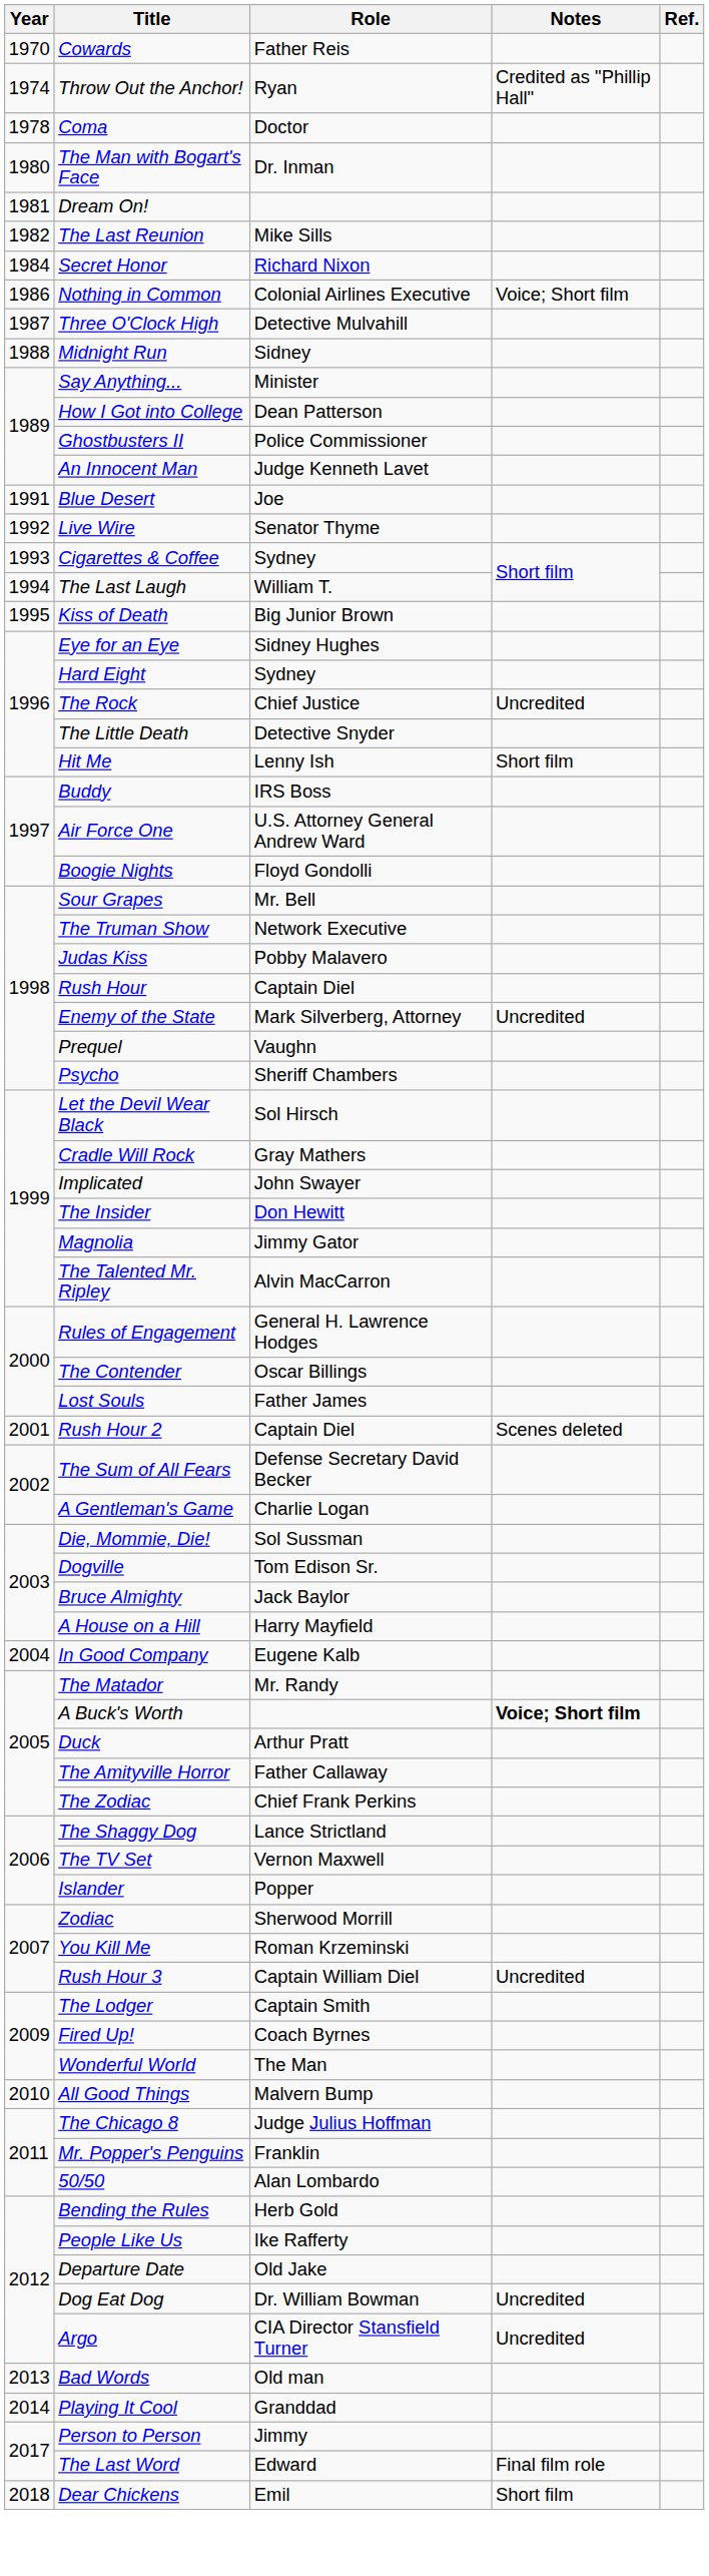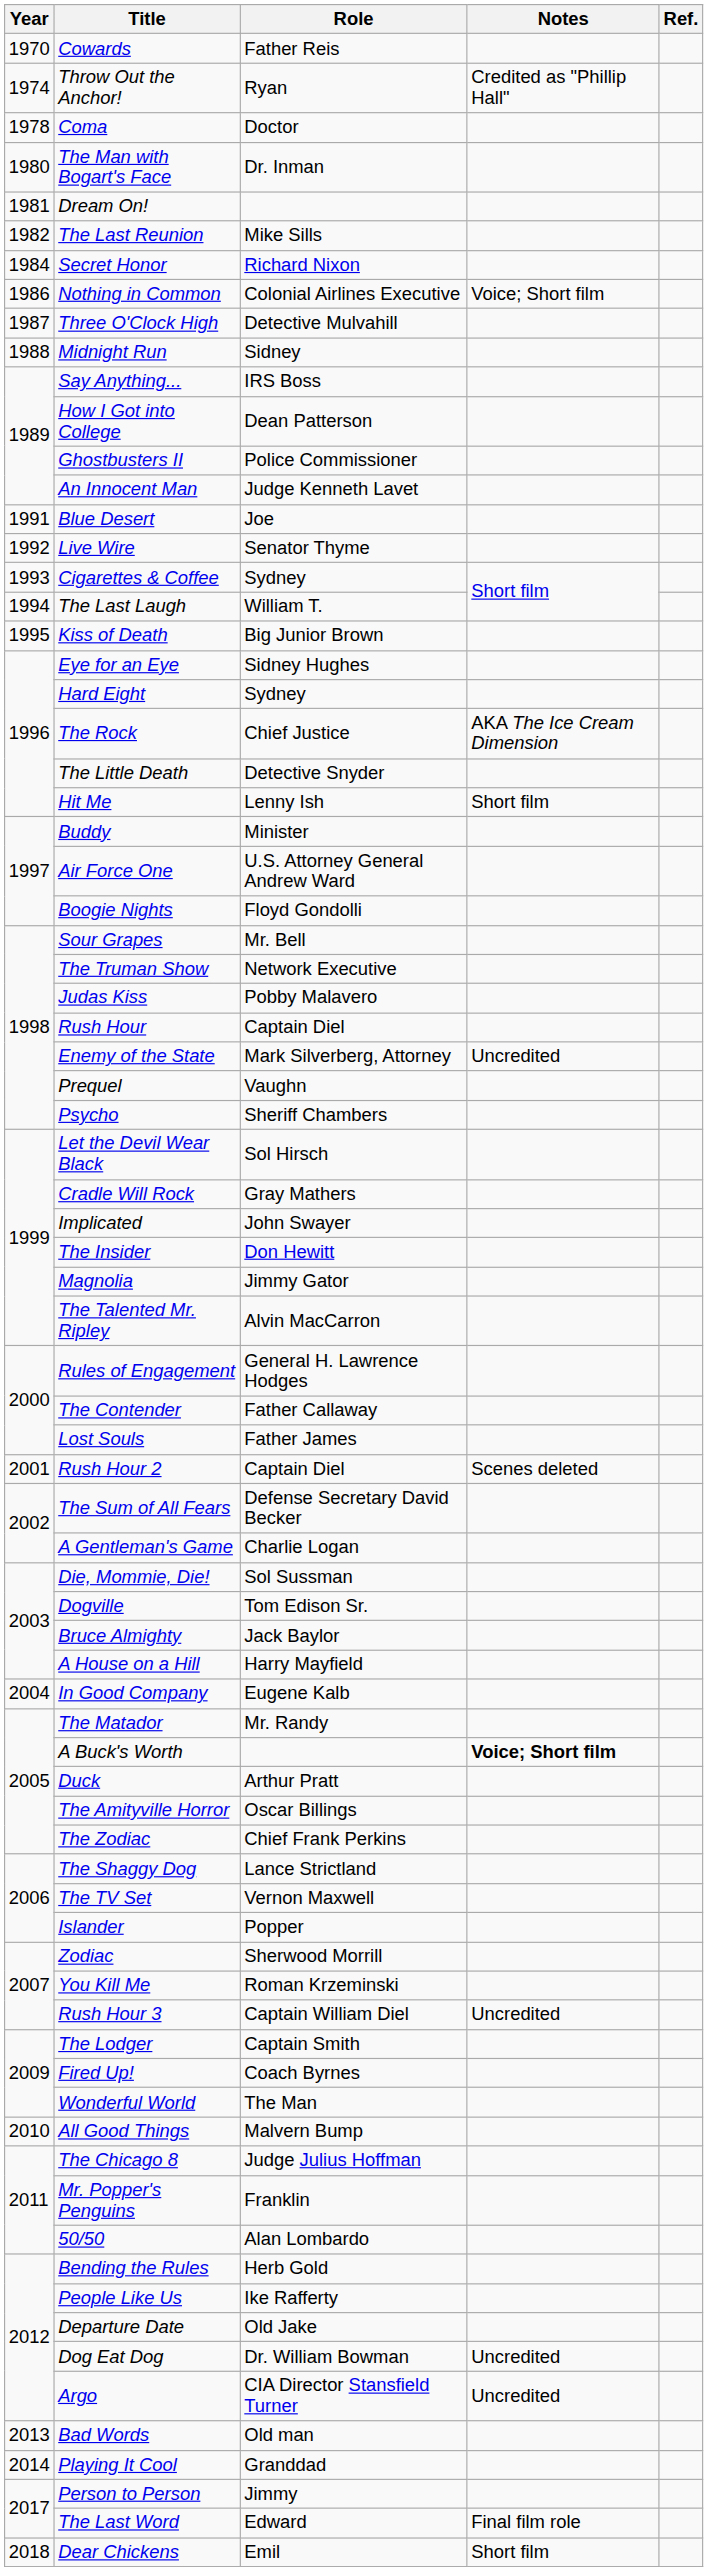 <table class="wikitable sortable">
 <tr>
 <th>Year</th>
 <th>Title</th>
 <th>Role</th>
 <th>Notes</th>
 <th class=unsortable>Ref.</th>
 </tr>
 <tr>
 <td>1970</td>
 <td><em><a href='#'>Cowards</a></em></td>
 <td>Father Reis</td>
 <td></td>
 <td></td>
 </tr>
 <tr>
 <td>1974</td>
 <td><em>Throw Out the Anchor!</em></td>
 <td>Ryan</td>
 <td>Credited as "Phillip Hall"</td>
 <td></td>
 </tr>
 <tr>
 <td>1978</td>
 <td><em><a href='#'>Coma</a></em></td>
 <td>Doctor</td>
 <td></td>
 <td></td>
 </tr>
 <tr>
 <td>1980</td>
 <td><em><a href='#'>The Man with Bogart's Face</a></em></td>
 <td>Dr. Inman</td>
 <td></td>
 <td></td>
 </tr>
 <tr>
 <td>1981</td>
 <td><em>Dream On!</em></td>
 <td></td>
 <td></td>
 <td></td>
 </tr>
 <tr>
 <td>1982</td>
 <td><em><a href='#'>The Last Reunion</a></em></td>
 <td>Mike Sills</td>
 <td></td>
 <td></td>
 </tr>
 <tr>
 <td>1984</td>
 <td><em><a href='#'>Secret Honor</a></em></td>
 <td><a href='#'>Richard Nixon</a></td>
 <td></td>
 <td></td>
 </tr>
 <tr>
 <td>1986</td>
 <td><em><a href='#'>Nothing in Common</a></em></td>
 <td>Colonial Airlines Executive</td>
 <td>Voice; Short film</td>
 <td></td>
 </tr>
 <tr>
 <td>1987</td>
 <td><em><a href='#'>Three O'Clock High</a></em></td>
 <td>Detective Mulvahill</td>
 <td></td>
 <td></td>
 </tr>
 <tr>
 <td>1988</td>
 <td><em><a href='#'>Midnight Run</a></em></td>
 <td>Sidney</td>
 <td></td>
 <td></td>
 </tr>
 <tr>
 <td rowspan="4">1989</td>
 <td><em><a href='#'>Say Anything...</a></em></td>
-<td>Minister</td>
+<td>IRS Boss</td>
 <td></td>
 <td></td>
 </tr>
 <tr>
 <td><em><a href='#'>How I Got into College</a></em></td>
 <td>Dean Patterson</td>
 <td></td>
 <td></td>
 </tr>
 <tr>
 <td><em><a href='#'>Ghostbusters II</a></em></td>
 <td>Police Commissioner</td>
 <td></td>
 <td></td>
 </tr>
 <tr>
 <td><em><a href='#'>An Innocent Man</a></em></td>
 <td>Judge Kenneth Lavet</td>
 <td></td>
 <td></td>
 </tr>
 <tr>
 <td>1991</td>
 <td><em><a href='#'>Blue Desert</a></em></td>
 <td>Joe</td>
 <td></td>
 <td></td>
 </tr>
 <tr>
 <td>1992</td>
 <td><em><a href='#'>Live Wire</a></em></td>
 <td>Senator Thyme</td>
 <td></td>
 <td></td>
 </tr>
 <tr>
 <td>1993</td>
 <td><em><a href='#'>Cigarettes & Coffee</a></em></td>
 <td>Sydney</td>
 <td rowspan="2"><a href='#'>Short film</a></td>
 <td></td>
 </tr>
 <tr>
 <td>1994</td>
 <td><em>The Last Laugh</em></td>
 <td>William T.</td>
 <td></td>
 </tr>
 <tr>
 <td>1995</td>
 <td><em><a href='#'>Kiss of Death</a></em></td>
 <td>Big Junior Brown</td>
 <td></td>
 <td></td>
 </tr>
 <tr>
 <td rowspan="5">1996</td>
 <td><em><a href='#'>Eye for an Eye</a></em></td>
 <td>Sidney Hughes</td>
 <td></td>
 <td></td>
 </tr>
 <tr>
 <td><em><a href='#'>Hard Eight</a></em></td>
 <td>Sydney</td>
 <td></td>
 <td></td>
 </tr>
 <tr>
 <td><em><a href='#'>The Rock</a></em></td>
 <td>Chief Justice</td>
-<td>Uncredited</td>
+<td>AKA <em>The Ice Cream Dimension</em></td>
 <td></td>
 </tr>
 <tr>
 <td><em>The Little Death</em></td>
 <td>Detective Snyder</td>
 <td></td>
 <td></td>
 </tr>
 <tr>
 <td><em><a href='#'>Hit Me</a></em></td>
 <td>Lenny Ish</td>
 <td>Short film</td>
 <td></td>
 </tr>
 <tr>
 <td rowspan="3">1997</td>
 <td><em><a href='#'>Buddy</a></em></td>
-<td>IRS Boss</td>
+<td>Minister</td>
 <td></td>
 <td></td>
 </tr>
 <tr>
 <td><em><a href='#'>Air Force One</a></em></td>
 <td>U.S. Attorney General Andrew Ward</td>
 <td></td>
 <td></td>
 </tr>
 <tr>
 <td><em><a href='#'>Boogie Nights</a></em></td>
 <td>Floyd Gondolli</td>
 <td></td>
 <td></td>
 </tr>
 <tr>
 <td rowspan="7">1998</td>
 <td><em><a href='#'>Sour Grapes</a></em></td>
 <td>Mr. Bell</td>
 <td></td>
 <td></td>
 </tr>
 <tr>
 <td><em><a href='#'>The Truman Show</a></em></td>
 <td>Network Executive</td>
 <td></td>
 <td></td>
 </tr>
 <tr>
 <td><em><a href='#'>Judas Kiss</a></em></td>
 <td>Pobby Malavero</td>
 <td></td>
 <td></td>
 </tr>
 <tr>
 <td><em><a href='#'>Rush Hour</a></em></td>
 <td>Captain Diel</td>
 <td></td>
 <td></td>
 </tr>
 <tr>
 <td><em><a href='#'>Enemy of the State</a></em></td>
 <td>Mark Silverberg, Attorney</td>
 <td>Uncredited</td>
 <td></td>
 </tr>
 <tr>
 <td><em>Prequel</em></td>
 <td>Vaughn</td>
 <td></td>
 <td></td>
 </tr>
 <tr>
 <td><em><a href='#'>Psycho</a></em></td>
 <td>Sheriff Chambers</td>
 <td></td>
 <td></td>
 </tr>
 <tr>
 <td rowspan="6">1999</td>
 <td><em><a href='#'>Let the Devil Wear Black</a></em></td>
 <td>Sol Hirsch</td>
 <td></td>
 <td></td>
 </tr>
 <tr>
 <td><em><a href='#'>Cradle Will Rock</a></em></td>
 <td>Gray Mathers</td>
 <td></td>
 <td></td>
 </tr>
 <tr>
 <td><em>Implicated</em></td>
 <td>John Swayer</td>
 <td></td>
 <td></td>
 </tr>
 <tr>
 <td><em><a href='#'>The Insider</a></em></td>
 <td><a href='#'>Don Hewitt</a></td>
 <td></td>
 <td></td>
 </tr>
 <tr>
 <td><em><a href='#'>Magnolia</a></em></td>
 <td>Jimmy Gator</td>
 <td></td>
 <td></td>
 </tr>
 <tr>
 <td><em><a href='#'>The Talented Mr. Ripley</a></em></td>
 <td>Alvin MacCarron</td>
 <td></td>
 <td></td>
 </tr>
 <tr>
 <td rowspan="3">2000</td>
 <td><em><a href='#'>Rules of Engagement</a></em></td>
 <td>General H. Lawrence Hodges</td>
 <td></td>
 <td></td>
 </tr>
 <tr>
 <td><em><a href='#'>The Contender</a></em></td>
-<td>Oscar Billings</td>
+<td>Father Callaway</td>
 <td></td>
 <td></td>
 </tr>
 <tr>
 <td><em><a href='#'>Lost Souls</a></em></td>
 <td>Father James</td>
 <td></td>
 <td></td>
 </tr>
 <tr>
 <td>2001</td>
 <td><em><a href='#'>Rush Hour 2</a></em></td>
 <td>Captain Diel</td>
 <td>Scenes deleted</td>
 <td></td>
 </tr>
 <tr>
 <td rowspan="2">2002</td>
 <td><em><a href='#'>The Sum of All Fears</a></em></td>
 <td>Defense Secretary David Becker</td>
 <td></td>
 <td></td>
 </tr>
 <tr>
 <td><em><a href='#'>A Gentleman's Game</a></em></td>
 <td>Charlie Logan</td>
 <td></td>
 <td></td>
 </tr>
 <tr>
 <td rowspan="4">2003</td>
 <td><em><a href='#'>Die, Mommie, Die!</a></em></td>
 <td>Sol Sussman</td>
 <td></td>
 <td></td>
 </tr>
 <tr>
 <td><em><a href='#'>Dogville</a></em></td>
 <td>Tom Edison Sr.</td>
 <td></td>
 <td></td>
 </tr>
 <tr>
 <td><em><a href='#'>Bruce Almighty</a></em></td>
 <td>Jack Baylor</td>
 <td></td>
 <td></td>
 </tr>
 <tr>
 <td><em><a href='#'>A House on a Hill</a></em></td>
 <td>Harry Mayfield</td>
 <td></td>
 <td></td>
 </tr>
 <tr>
 <td>2004</td>
 <td><em><a href='#'>In Good Company</a></em></td>
 <td>Eugene Kalb</td>
 <td></td>
 <td></td>
 </tr>
 <tr>
 <td rowspan="5">2005</td>
 <td><em><a href='#'>The Matador</a></em></td>
 <td>Mr. Randy</td>
 <td></td>
 <td></td>
 </tr>
 <tr>
 <td><em>A Buck's Worth</em></td>
 <td></td>
 <td><strong>Voice; Short film</strong></td>
 <td></td>
 </tr>
 <tr>
 <td><em><a href='#'>Duck</a></em></td>
 <td>Arthur Pratt</td>
 <td></td>
 <td></td>
 </tr>
 <tr>
 <td><em><a href='#'>The Amityville Horror</a></em></td>
-<td>Father Callaway</td>
+<td>Oscar Billings</td>
 <td></td>
 <td></td>
 </tr>
 <tr>
 <td><em><a href='#'>The Zodiac</a></em></td>
 <td>Chief Frank Perkins</td>
 <td></td>
 <td></td>
 </tr>
 <tr>
 <td rowspan="3">2006</td>
 <td><em><a href='#'>The Shaggy Dog</a></em></td>
 <td>Lance Strictland</td>
 <td></td>
 <td></td>
 </tr>
 <tr>
 <td><em><a href='#'>The TV Set</a></em></td>
 <td>Vernon Maxwell</td>
 <td></td>
 <td></td>
 </tr>
 <tr>
 <td><em><a href='#'>Islander</a></em></td>
 <td>Popper</td>
 <td></td>
 <td></td>
 </tr>
 <tr>
 <td rowspan="3">2007</td>
 <td><em><a href='#'>Zodiac</a></em></td>
 <td>Sherwood Morrill</td>
 <td></td>
 <td></td>
 </tr>
 <tr>
 <td><em><a href='#'>You Kill Me</a></em></td>
 <td>Roman Krzeminski</td>
 <td></td>
 <td></td>
 </tr>
 <tr>
 <td><em><a href='#'>Rush Hour 3</a></em></td>
 <td>Captain William Diel</td>
 <td>Uncredited</td>
 <td></td>
 </tr>
 <tr>
 <td rowspan="3">2009</td>
 <td><em><a href='#'>The Lodger</a></em></td>
 <td>Captain Smith</td>
 <td></td>
 <td></td>
 </tr>
 <tr>
 <td><em><a href='#'>Fired Up!</a></em></td>
 <td>Coach Byrnes</td>
 <td></td>
 <td></td>
 </tr>
 <tr>
 <td><em><a href='#'>Wonderful World</a></em></td>
 <td>The Man</td>
 <td></td>
 <td></td>
 </tr>
 <tr>
 <td>2010</td>
 <td><em><a href='#'>All Good Things</a></em></td>
 <td>Malvern Bump</td>
 <td></td>
 <td></td>
 </tr>
 <tr>
 <td rowspan="3">2011</td>
 <td><em><a href='#'>The Chicago 8</a></em></td>
 <td>Judge <a href='#'>Julius Hoffman</a></td>
 <td></td>
 <td></td>
 </tr>
 <tr>
 <td><em><a href='#'>Mr. Popper's Penguins</a></em></td>
 <td>Franklin</td>
 <td></td>
 <td></td>
 </tr>
 <tr>
 <td><em><a href='#'>50/50</a></em></td>
 <td>Alan Lombardo</td>
 <td></td>
 <td></td>
 </tr>
 <tr>
 <td rowspan="5">2012</td>
 <td><em><a href='#'>Bending the Rules</a></em></td>
 <td>Herb Gold</td>
 <td></td>
 <td></td>
 </tr>
 <tr>
 <td><em><a href='#'>People Like Us</a></em></td>
 <td>Ike Rafferty</td>
 <td></td>
 <td></td>
 </tr>
 <tr>
 <td><em>Departure Date</em></td>
 <td>Old Jake</td>
 <td></td>
 <td></td>
 </tr>
 <tr>
 <td><em>Dog Eat Dog</em></td>
 <td>Dr. William Bowman</td>
 <td>Uncredited</td>
 <td></td>
 </tr>
 <tr>
 <td><em><a href='#'>Argo</a></em></td>
 <td>CIA Director <a href='#'>Stansfield Turner</a></td>
 <td>Uncredited</td>
 <td></td>
 </tr>
 <tr>
 <td>2013</td>
 <td><em><a href='#'>Bad Words</a></em></td>
 <td>Old man</td>
 <td></td>
 <td></td>
 </tr>
 <tr>
 <td>2014</td>
 <td><em><a href='#'>Playing It Cool</a></em></td>
 <td>Granddad</td>
 <td></td>
 <td></td>
 </tr>
 <tr>
 <td rowspan="2">2017</td>
 <td><em><a href='#'>Person to Person</a></em></td>
 <td>Jimmy</td>
 <td></td>
 <td></td>
 </tr>
 <tr>
 <td><em><a href='#'>The Last Word</a></em></td>
 <td>Edward</td>
 <td>Final film role</td>
 <td></td>
 </tr>
 <tr>
 <td>2018</td>
 <td><em><a href='#'>Dear Chickens</a></em></td>
 <td>Emil</td>
 <td>Short film</td>
 <td></td>
 </tr>
 <tr>
 </tr>
 </table>
